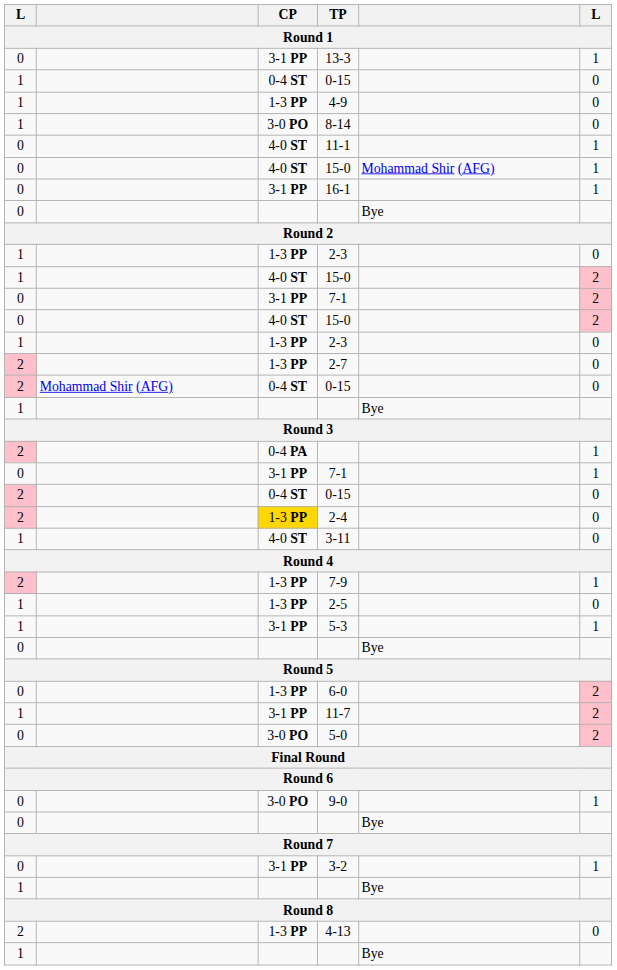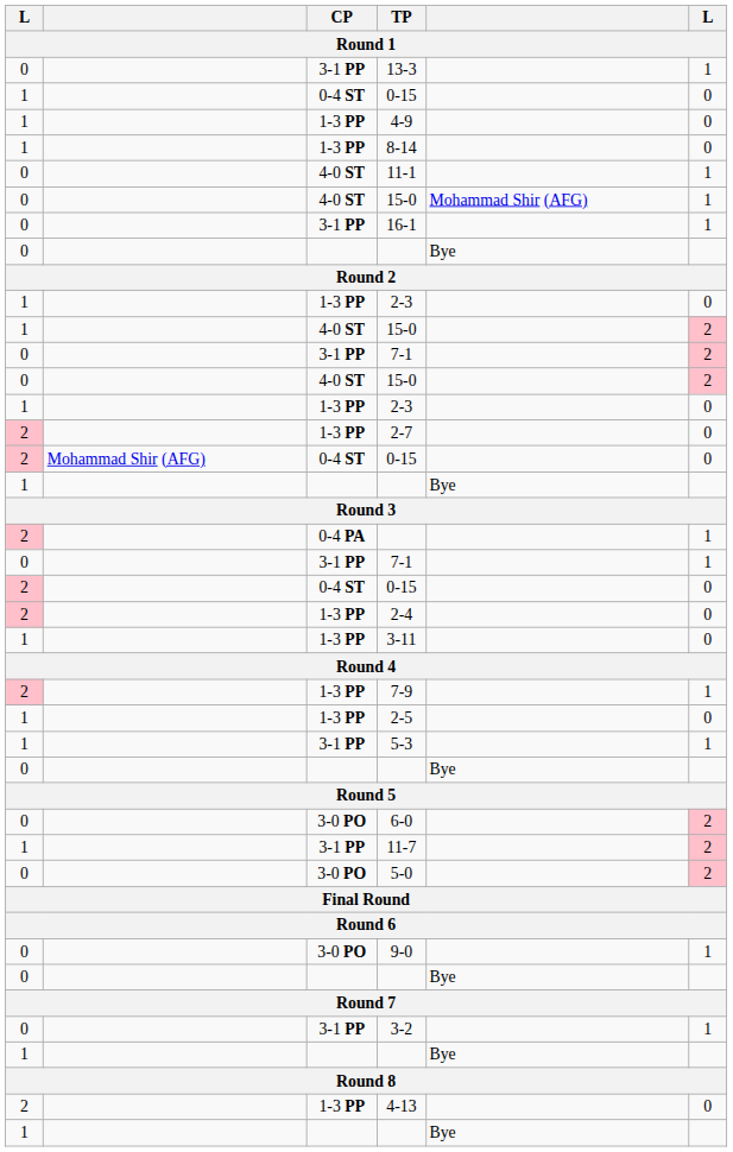 <table class="wikitable" style="text-align: center;" |>
 <tr>
 <th width="30">L</th>
 <th width="250"></th>
 <th width="62">CP</th>
 <th width="40">TP</th>
 <th width="250"></th>
 <th width="30">L</th>
 </tr>
 <tr>
 <th colspan="7">Round 1</th>
 </tr>
 <tr>
 <td>0</td>
 <td style="text-align:left;"><strong></strong></td>
 <td>3-1 <strong>PP</strong></td>
 <td>13-3</td>
 <td style="text-align:left;"></td>
 <td>1</td>
 </tr>
 <tr>
 <td>1</td>
 <td style="text-align:left;"></td>
 <td>0-4 <strong>ST</strong></td>
 <td>0-15</td>
 <td style="text-align:left;"><strong></strong></td>
 <td>0</td>
 </tr>
 <tr>
 <td>1</td>
 <td style="text-align:left;"></td>
 <td>1-3 <strong>PP</strong></td>
 <td>4-9</td>
 <td style="text-align:left;"><strong></strong></td>
 <td>0</td>
 </tr>
 <tr>
 <td>1</td>
 <td style="text-align:left;"></td>
-<td>3-0 <strong>PO</strong></td>
+<td>1-3 <strong>PP</strong></td>
 <td>8-14</td>
 <td style="text-align:left;"><strong></strong></td>
 <td>0</td>
 </tr>
 <tr>
 <td>0</td>
 <td style="text-align:left;"><strong></strong></td>
 <td>4-0 <strong>ST</strong></td>
 <td>11-1</td>
 <td style="text-align:left;"></td>
 <td>1</td>
 </tr>
 <tr>
 <td>0</td>
 <td style="text-align:left;"><strong></strong></td>
 <td>4-0 <strong>ST</strong></td>
 <td>15-0</td>
 <td style="text-align:left;"><a href='#'>Mohammad Shir</a> <a href='#'>(AFG)</a></td>
 <td>1</td>
 </tr>
 <tr>
 <td>0</td>
 <td style="text-align:left;"><strong></strong></td>
 <td>3-1 <strong>PP</strong></td>
 <td>16-1</td>
 <td style="text-align:left;"></td>
 <td>1</td>
 </tr>
 <tr>
 <td>0</td>
 <td style="text-align:left;"><strong></strong></td>
 <td></td>
 <td></td>
 <td style="text-align:left;">Bye</td>
 <td></td>
 </tr>
 <tr>
 <th colspan="7">Round 2</th>
 </tr>
 <tr>
 <td>1</td>
 <td style="text-align:left;"></td>
 <td>1-3 <strong>PP</strong></td>
 <td>2-3</td>
 <td style="text-align:left;"><strong></strong></td>
 <td>0</td>
 </tr>
 <tr>
 <td>1</td>
 <td style="text-align:left;"><strong></strong></td>
 <td>4-0 <strong>ST</strong></td>
 <td>15-0</td>
 <td style="text-align:left;"></td>
 <td bgcolor=pink>2</td>
 </tr>
 <tr>
 <td>0</td>
 <td style="text-align:left;"><strong></strong></td>
 <td>3-1 <strong>PP</strong></td>
 <td>7-1</td>
 <td style="text-align:left;"></td>
 <td bgcolor=pink>2</td>
 </tr>
 <tr>
 <td>0</td>
 <td style="text-align:left;"><strong></strong></td>
 <td>4-0 <strong>ST</strong></td>
 <td>15-0</td>
 <td style="text-align:left;"></td>
 <td bgcolor=pink>2</td>
 </tr>
 <tr>
 <td>1</td>
 <td style="text-align:left;"></td>
 <td>1-3 <strong>PP</strong></td>
 <td>2-3</td>
 <td style="text-align:left;"><strong></strong></td>
 <td>0</td>
 </tr>
 <tr>
 <td bgcolor=pink>2</td>
 <td style="text-align:left;"></td>
 <td>1-3 <strong>PP</strong></td>
 <td>2-7</td>
 <td style="text-align:left;"><strong></strong></td>
 <td>0</td>
 </tr>
 <tr>
 <td bgcolor=pink>2</td>
 <td style="text-align:left;"><a href='#'>Mohammad Shir</a> <a href='#'>(AFG)</a></td>
 <td>0-4 <strong>ST</strong></td>
 <td>0-15</td>
 <td style="text-align:left;"><strong></strong></td>
 <td>0</td>
 </tr>
 <tr>
 <td>1</td>
 <td style="text-align:left;"><strong></strong></td>
 <td></td>
 <td></td>
 <td style="text-align:left;">Bye</td>
 <td></td>
 </tr>
 <tr>
 <th colspan="7">Round 3</th>
 </tr>
 <tr>
 <td bgcolor=pink>2</td>
 <td style="text-align:left;"></td>
 <td>0-4 <strong>PA</strong></td>
 <td></td>
 <td style="text-align:left;"><strong></strong></td>
 <td>1</td>
 </tr>
 <tr>
 <td>0</td>
 <td style="text-align:left;"><strong></strong></td>
 <td>3-1 <strong>PP</strong></td>
 <td>7-1</td>
 <td style="text-align:left;"></td>
 <td>1</td>
 </tr>
 <tr>
 <td bgcolor=pink>2</td>
 <td style="text-align:left;"></td>
 <td>0-4 <strong>ST</strong></td>
 <td>0-15</td>
 <td style="text-align:left;"><strong></strong></td>
 <td>0</td>
 </tr>
 <tr>
 <td bgcolor=pink>2</td>
 <td style="text-align:left;"></td>
-<td style="background: gold;">1-3 <strong>PP</strong></td>
+<td>1-3 <strong>PP</strong></td>
 <td>2-4</td>
 <td style="text-align:left;"><strong></strong></td>
 <td>0</td>
 </tr>
 <tr>
 <td>1</td>
 <td style="text-align:left;"></td>
-<td>4-0 <strong>ST</strong></td>
+<td>1-3 <strong>PP</strong></td>
 <td>3-11</td>
 <td style="text-align:left;"><strong></strong></td>
 <td>0</td>
 </tr>
 <tr>
 <th colspan="7">Round 4</th>
 </tr>
 <tr>
 <td bgcolor=pink>2</td>
 <td style="text-align:left;"></td>
 <td>1-3 <strong>PP</strong></td>
 <td>7-9</td>
 <td style="text-align:left;"><strong></strong></td>
 <td>1</td>
 </tr>
 <tr>
 <td>1</td>
 <td style="text-align:left;"></td>
 <td>1-3 <strong>PP</strong></td>
 <td>2-5</td>
 <td style="text-align:left;"><strong></strong></td>
 <td>0</td>
 </tr>
 <tr>
 <td>1</td>
 <td style="text-align:left;"><strong></strong></td>
 <td>3-1 <strong>PP</strong></td>
 <td>5-3</td>
 <td style="text-align:left;"></td>
 <td>1</td>
 </tr>
 <tr>
 <td>0</td>
 <td style="text-align:left;"><strong></strong></td>
 <td></td>
 <td></td>
 <td style="text-align:left;">Bye</td>
 <td></td>
 </tr>
 <tr>
 <th colspan="7">Round 5</th>
 </tr>
 <tr>
 <td>0</td>
 <td style="text-align:left;"><strong></strong></td>
-<td>1-3 <strong>PP</strong></td>
+<td>3-0 <strong>PO</strong></td>
 <td>6-0</td>
 <td style="text-align:left;"></td>
 <td bgcolor=pink>2</td>
 </tr>
 <tr>
 <td>1</td>
 <td style="text-align:left;"><strong></strong></td>
 <td>3-1 <strong>PP</strong></td>
 <td>11-7</td>
 <td style="text-align:left;"></td>
 <td bgcolor=pink>2</td>
 </tr>
 <tr>
 <td>0</td>
 <td style="text-align:left;"><strong></strong></td>
 <td>3-0 <strong>PO</strong></td>
 <td>5-0</td>
 <td style="text-align:left;"></td>
 <td bgcolor=pink>2</td>
 </tr>
 <tr>
 <th colspan="7">Final Round</th>
 </tr>
 <tr>
 <th colspan="7">Round 6</th>
 </tr>
 <tr>
 <td>0</td>
 <td style="text-align:left;"><strong></strong></td>
 <td>3-0 <strong>PO</strong></td>
 <td>9-0</td>
 <td style="text-align:left;"></td>
 <td>1</td>
 </tr>
 <tr>
 <td>0</td>
 <td style="text-align:left;"><strong></strong></td>
 <td></td>
 <td></td>
 <td style="text-align:left;">Bye</td>
 <td></td>
 </tr>
 <tr>
 <th colspan="7">Round 7</th>
 </tr>
 <tr>
 <td>0</td>
 <td style="text-align:left;"><strong></strong></td>
 <td>3-1 <strong>PP</strong></td>
 <td>3-2</td>
 <td style="text-align:left;"></td>
 <td>1</td>
 </tr>
 <tr>
 <td>1</td>
 <td style="text-align:left;"><strong></strong></td>
 <td></td>
 <td></td>
 <td style="text-align:left;">Bye</td>
 <td></td>
 </tr>
 <tr>
 <th colspan="7">Round 8</th>
 </tr>
 <tr>
 <td>2</td>
 <td style="text-align:left;"></td>
 <td>1-3 <strong>PP</strong></td>
 <td>4-13</td>
 <td style="text-align:left;"><strong></strong></td>
 <td>0</td>
 </tr>
 <tr>
 <td>1</td>
 <td style="text-align:left;"><strong></strong></td>
 <td></td>
 <td></td>
 <td style="text-align:left;">Bye</td>
 <td></td>
 </tr>
 </table>
